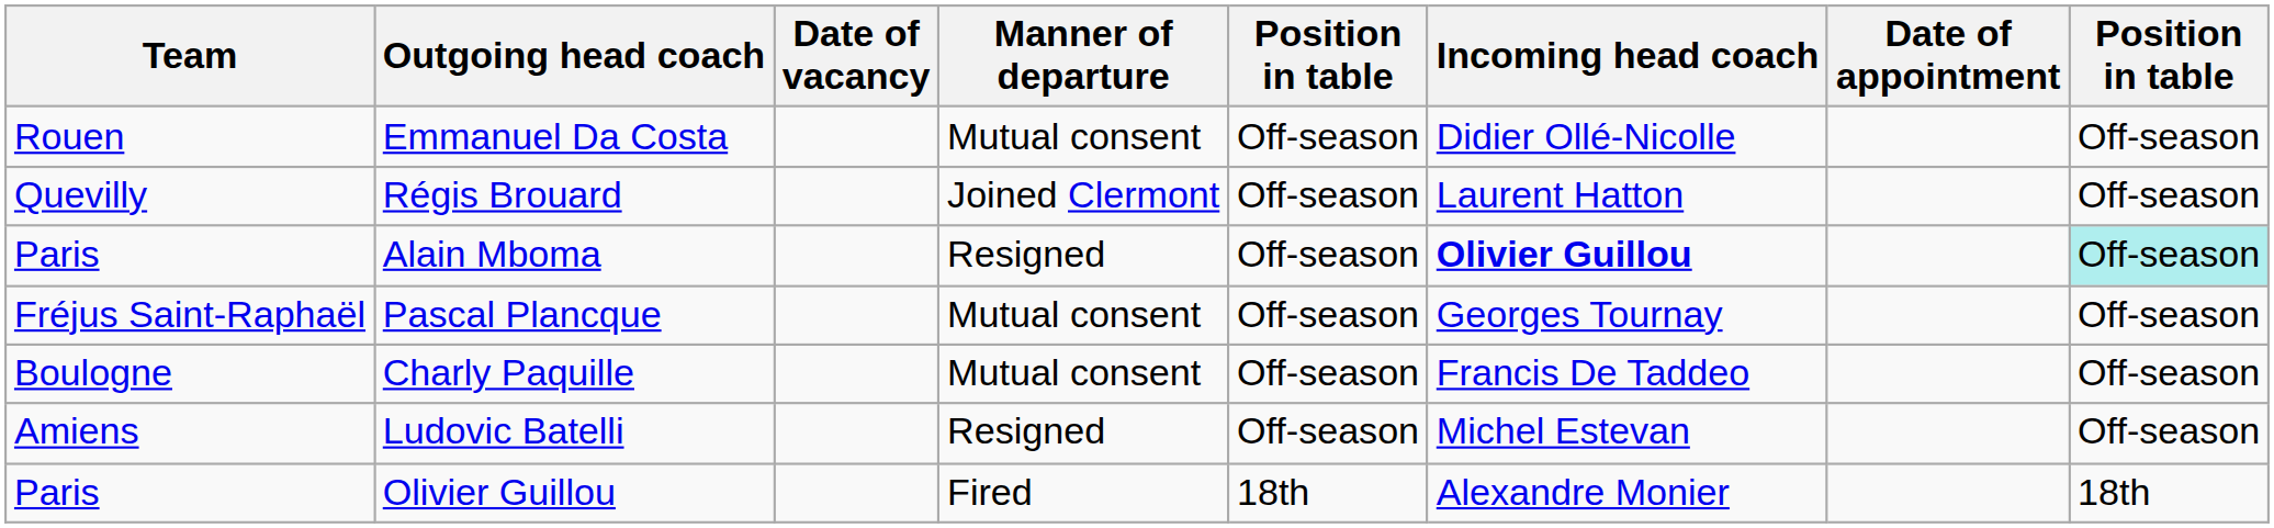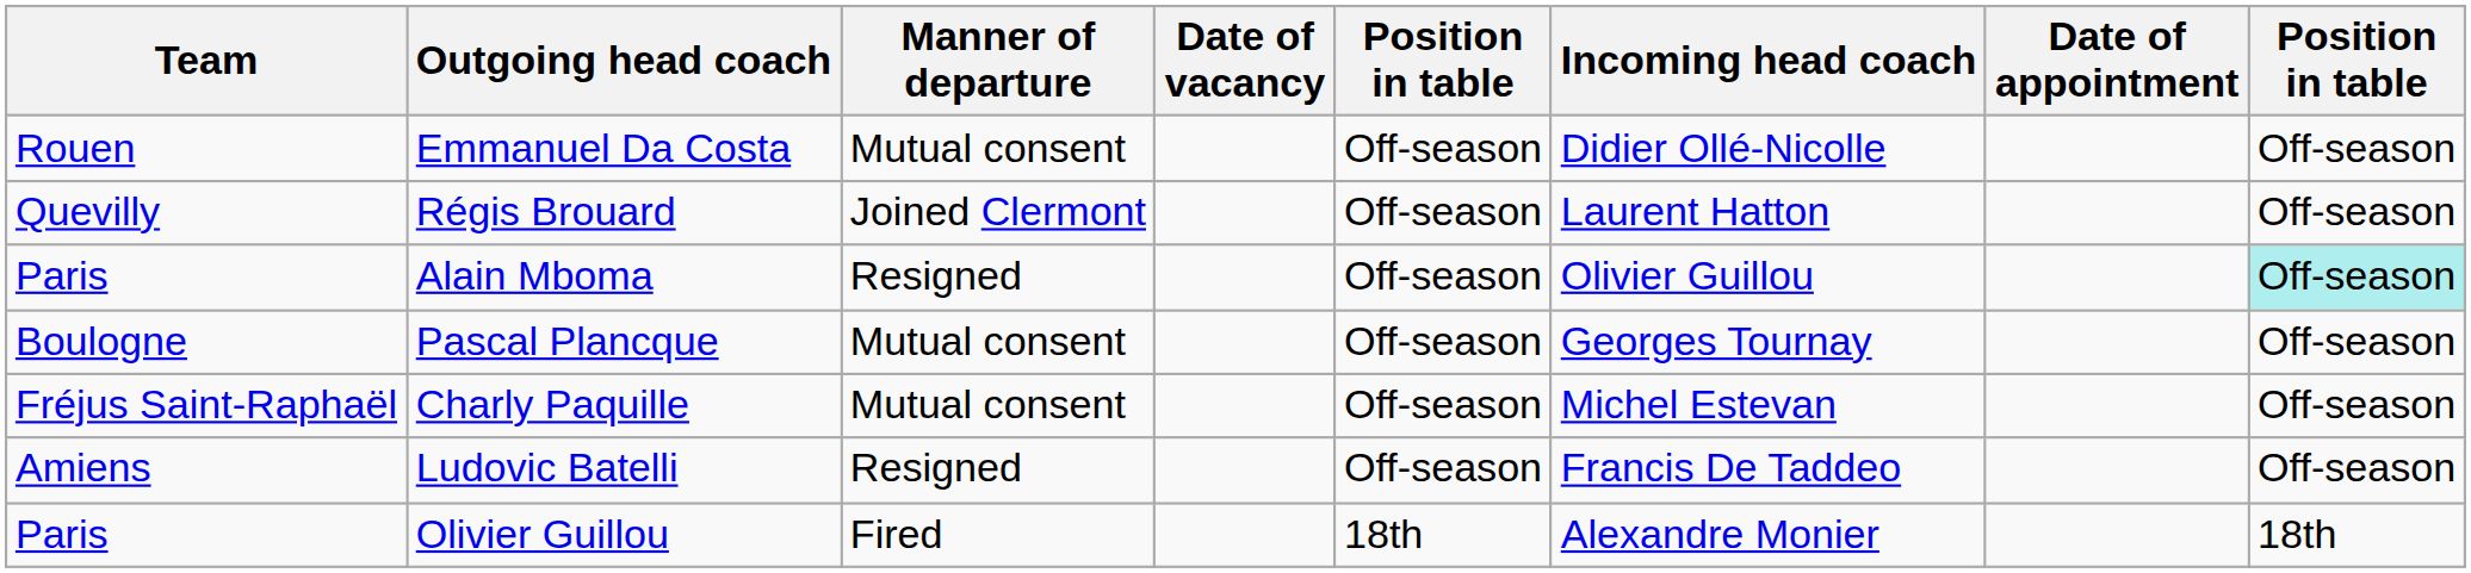 <table class="wikitable sortable">
 <tr>
 <th>Team</th>
 <th>Outgoing head coach</th>
+<th>Manner of<br>departure</th>
 <th>Date of<br>vacancy</th>
-<th>Manner of<br>departure</th>
 <th>Position<br>in table</th>
 <th>Incoming head coach</th>
 <th>Date of<br>appointment</th>
 <th>Position<br>in table</th>
 </tr>
 <tr>
 <td><a href='#'>Rouen</a></td>
 <td> <a href='#'>Emmanuel Da Costa</a></td>
+<td>Mutual consent</td>
 <td></td>
-<td>Mutual consent</td>
 <td>Off-season</td>
 <td> <a href='#'>Didier Ollé-Nicolle</a></td>
 <td></td>
 <td>Off-season</td>
 </tr>
 <tr>
 <td><a href='#'>Quevilly</a></td>
 <td> <a href='#'>Régis Brouard</a></td>
+<td>Joined <a href='#'>Clermont</a></td>
 <td></td>
-<td>Joined <a href='#'>Clermont</a></td>
 <td>Off-season</td>
 <td> <a href='#'>Laurent Hatton</a></td>
 <td></td>
 <td>Off-season</td>
 </tr>
 <tr>
 <td><a href='#'>Paris</a></td>
 <td> <a href='#'>Alain Mboma</a></td>
+<td>Resigned</td>
 <td></td>
-<td>Resigned</td>
 <td>Off-season</td>
-<td><strong> <a href='#'>Olivier Guillou</a></strong></td>
+<td> <a href='#'>Olivier Guillou</a></td>
 <td></td>
 <td style="background: paleturquoise;">Off-season</td>
 </tr>
 <tr>
-<td><a href='#'>Fréjus Saint-Raphaël</a></td>
+<td><a href='#'>Boulogne</a></td>
 <td> <a href='#'>Pascal Plancque</a></td>
+<td>Mutual consent</td>
 <td></td>
-<td>Mutual consent</td>
 <td>Off-season</td>
 <td> <a href='#'>Georges Tournay</a></td>
 <td></td>
 <td>Off-season</td>
 </tr>
 <tr>
-<td><a href='#'>Boulogne</a></td>
+<td><a href='#'>Fréjus Saint-Raphaël</a></td>
 <td> <a href='#'>Charly Paquille</a></td>
+<td>Mutual consent</td>
 <td></td>
-<td>Mutual consent</td>
+<td>Off-season</td>
+<td> <a href='#'>Michel Estevan</a></td>
+<td></td>
+<td>Off-season</td>
+</tr>
+<tr>
+<td><a href='#'>Amiens</a></td>
+<td> <a href='#'>Ludovic Batelli</a></td>
+<td>Resigned</td>
+<td></td>
 <td>Off-season</td>
 <td> <a href='#'>Francis De Taddeo</a></td>
 <td></td>
 <td>Off-season</td>
 </tr>
 <tr>
-<td><a href='#'>Amiens</a></td>
-<td> <a href='#'>Ludovic Batelli</a></td>
-<td></td>
-<td>Resigned</td>
-<td>Off-season</td>
-<td> <a href='#'>Michel Estevan</a></td>
-<td></td>
-<td>Off-season</td>
-</tr>
-<tr>
 <td><a href='#'>Paris</a></td>
 <td> <a href='#'>Olivier Guillou</a></td>
+<td>Fired</td>
 <td></td>
-<td>Fired</td>
 <td>18th</td>
 <td> <a href='#'>Alexandre Monier</a></td>
 <td></td>
 <td>18th</td>
 </tr>
 </table>
